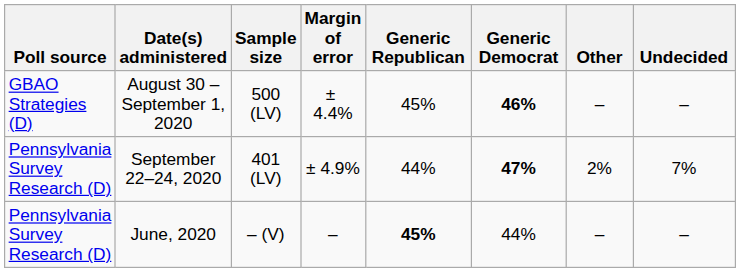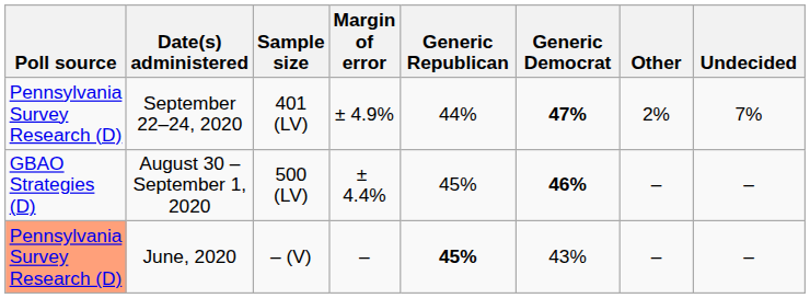 <table class="wikitable" style="font-size:90%;text-align:center;">
 <tr valign=bottom>
 <th>Poll source</th>
 <th>Date(s)<br>administered</th>
 <th>Sample<br>size</th>
 <th>Margin<br>of error</th>
 <th style="width:100px;">Generic<br>Republican</th>
 <th style="width:100px;">Generic<br>Democrat</th>
 <th style="width:100px;">Other</th>
 <th style="width:100px;">Undecided</th>
 </tr>
 <tr>
+<td style="text-align:left;"><a href='#'>Pennsylvania Survey Research (D)</a></td>
+<td>September 22–24, 2020</td>
+<td>401 (LV)</td>
+<td>± 4.9%</td>
+<td>44%</td>
+<td><strong>47%</strong></td>
+<td>2%</td>
+<td>7%</td>
+</tr>
+<tr>
 <td style="text-align:left;"><a href='#'>GBAO Strategies (D)</a></td>
 <td>August 30 – September 1, 2020</td>
 <td>500 (LV)</td>
 <td>±  4.4%</td>
 <td>45%</td>
 <td><strong>46%</strong></td>
 <td>–</td>
 <td>–</td>
 </tr>
 <tr>
-<td style="text-align:left;"><a href='#'>Pennsylvania Survey Research (D)</a></td>
-<td>September 22–24, 2020</td>
-<td>401 (LV)</td>
-<td>± 4.9%</td>
-<td>44%</td>
-<td><strong>47%</strong></td>
-<td>2%</td>
-<td>7%</td>
-</tr>
-<tr>
-<td style="text-align:left;"><a href='#'>Pennsylvania Survey Research (D)</a></td>
+<td style="background: lightsalmon; text-align:left;"><a href='#'>Pennsylvania Survey Research (D)</a></td>
 <td>June, 2020</td>
 <td>– (V)</td>
 <td>–</td>
 <td><strong>45%</strong></td>
-<td>44%</td>
+<td>43%</td>
 <td>–</td>
 <td>–</td>
 </tr>
 </table>
